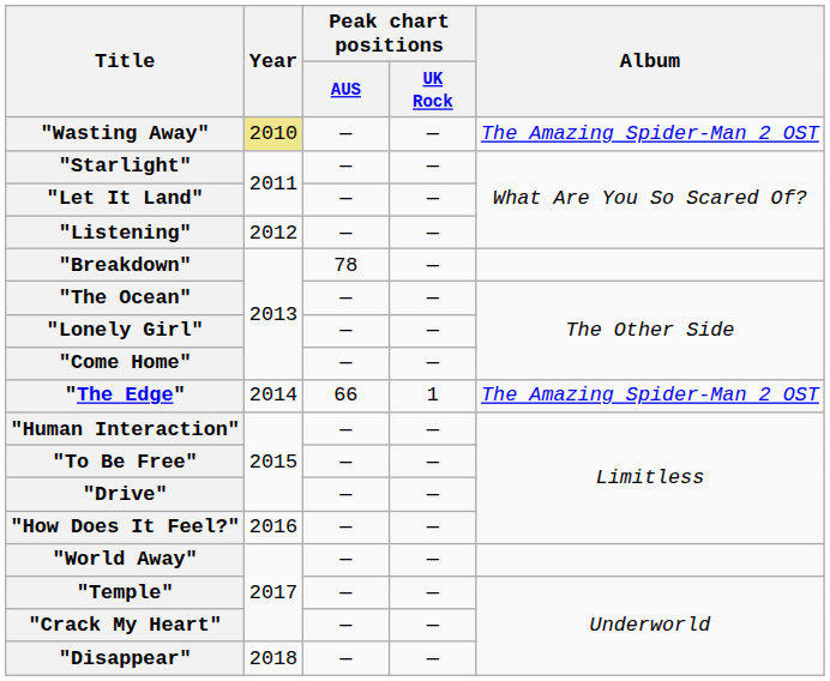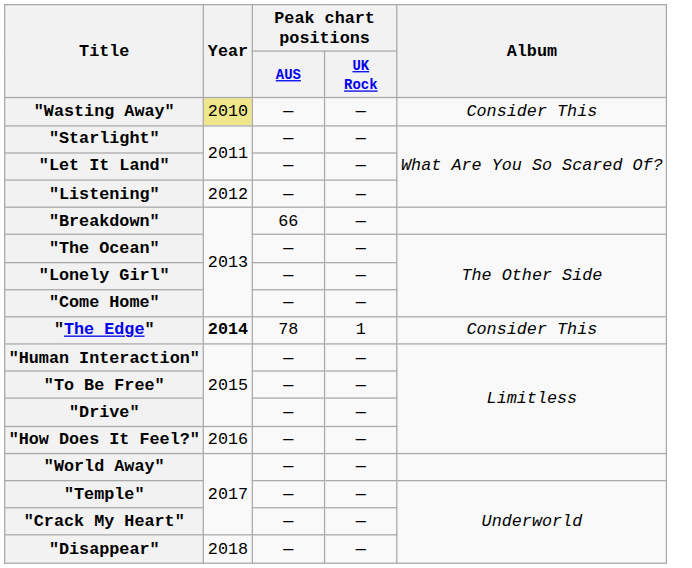 <table class="wikitable plainrowheaders" style="text-align:center">
 <tr>
 <th scope="col" rowspan="2">Title</th>
 <th scope="col" rowspan="2">Year</th>
 <th scope="col" colspan="2">Peak chart positions</th>
 <th scope="col" rowspan="2">Album</th>
 </tr>
 <tr>
 <th style="width:50px;"><small><a href='#'>AUS</a><br></small></th>
 <th style="width:50px;"><small><a href='#'>UK<br>Rock</a><br></small></th>
 </tr>
 <tr>
 <th scope="row">"Wasting Away"</th>
 <td style="background: khaki;">2010</td>
 <td>—</td>
 <td>—</td>
-<td><em><a href='#'>The Amazing Spider-Man 2 OST</a></em></td>
+<td><em>Consider This</em></td>
 </tr>
 <tr>
 <th scope="row">"Starlight"</th>
 <td rowspan="2">2011</td>
 <td>—</td>
 <td>—</td>
 <td rowspan="3"><em>What Are You So Scared Of?</em></td>
 </tr>
 <tr>
 <th scope="row">"Let It Land"</th>
 <td>—</td>
 <td>—</td>
 </tr>
 <tr>
 <th scope="row">"Listening"</th>
 <td>2012</td>
 <td>—</td>
 <td>—</td>
 </tr>
 <tr>
 <th scope="row">"Breakdown"<br></th>
 <td rowspan="4">2013</td>
-<td>78</td>
+<td>66</td>
 <td>—</td>
 <td></td>
 </tr>
 <tr>
 <th scope="row">"The Ocean"</th>
 <td>—</td>
 <td>—</td>
 <td rowspan="3"><em>The Other Side</em></td>
 </tr>
 <tr>
 <th scope="row">"Lonely Girl"</th>
 <td>—</td>
 <td>—</td>
 </tr>
 <tr>
 <th scope="row">"Come Home"</th>
 <td>—</td>
 <td>—</td>
 </tr>
 <tr>
 <th scope="row">"<a href='#'>The Edge</a>"</th>
-<td>2014</td>
-<td>66</td>
+<td><strong>2014</strong></td>
+<td>78</td>
 <td>1</td>
-<td><em><a href='#'>The Amazing Spider-Man 2 OST</a></em></td>
+<td><em>Consider This</em></td>
 </tr>
 <tr>
 <th scope="row">"Human Interaction"</th>
 <td rowspan="3">2015</td>
 <td>—</td>
 <td>—</td>
 <td rowspan="4"><em>Limitless</em></td>
 </tr>
 <tr>
 <th scope="row">"To Be Free"</th>
 <td>—</td>
 <td>—</td>
 </tr>
 <tr>
 <th scope="row">"Drive"</th>
 <td>—</td>
 <td>—</td>
 </tr>
 <tr>
 <th scope="row">"How Does It Feel?"</th>
 <td>2016</td>
 <td>—</td>
 <td>—</td>
 </tr>
 <tr>
 <th scope="row">"World Away"</th>
 <td rowspan="3">2017</td>
 <td>—</td>
 <td>—</td>
 <td></td>
 </tr>
 <tr>
 <th scope="row">"Temple"</th>
 <td>—</td>
 <td>—</td>
 <td rowspan="3"><em>Underworld</em></td>
 </tr>
 <tr>
 <th scope="row">"Crack My Heart"</th>
 <td>—</td>
 <td>—</td>
 </tr>
 <tr>
 <th scope="row">"Disappear"<br></th>
 <td rowspan="2">2018</td>
 <td>—</td>
 <td>—</td>
 </tr>
 </table>
